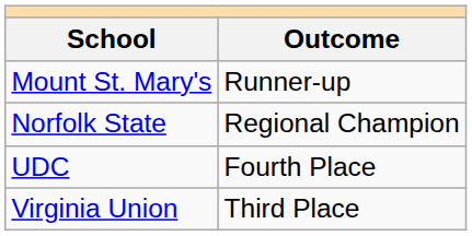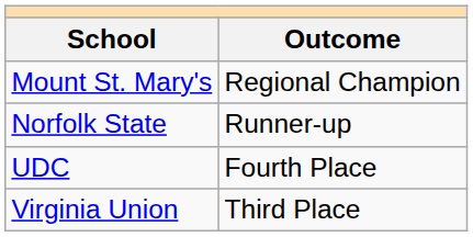 <table class="wikitable" style="float:left; margin-right:1em;">
 <tr>
 <th colspan="3" style="background:#ffdead;"></th>
 </tr>
 <tr>
 <th>School</th>
 <th>Outcome</th>
 </tr>
 <tr>
 <td><a href='#'>Mount St. Mary's</a></td>
-<td>Runner-up</td>
+<td>Regional Champion</td>
 </tr>
 <tr>
 <td><a href='#'>Norfolk State</a></td>
-<td>Regional Champion</td>
+<td>Runner-up</td>
 </tr>
 <tr>
 <td><a href='#'>UDC</a></td>
 <td>Fourth Place</td>
 </tr>
 <tr>
 <td><a href='#'>Virginia Union</a></td>
 <td>Third Place</td>
 </tr>
 </table>
